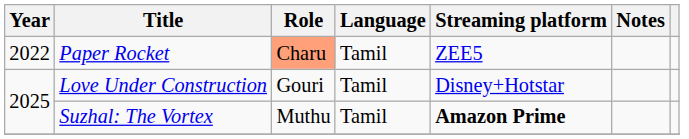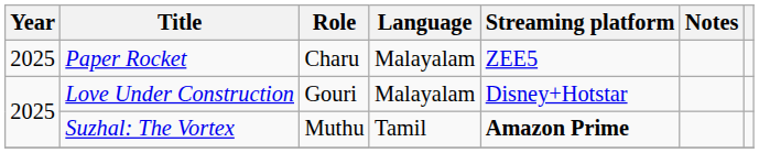 <table class="wikitable sortable">
 <tr>
 <th>Year</th>
 <th>Title</th>
 <th class="unsortable">Role</th>
 <th class="unsortable">Language</th>
 <th class="unsortable">Streaming platform</th>
 <th class="unsortable">Notes</th>
 <th class="unsortable"></th>
 </tr>
 <tr>
-<td>2022</td>
+<td>2025</td>
 <td><em><a href='#'>Paper Rocket</a></em></td>
-<td style="background: lightsalmon;">Charu</td>
-<td>Tamil</td>
+<td>Charu</td>
+<td>Malayalam</td>
 <td><a href='#'>ZEE5</a></td>
 <td></td>
 <td></td>
 </tr>
 <tr>
 <td rowspan="2">2025</td>
 <td><em><a href='#'>Love Under Construction</a></em></td>
 <td>Gouri</td>
-<td>Tamil</td>
+<td>Malayalam</td>
 <td><a href='#'>Disney+Hotstar</a></td>
 <td></td>
 <td></td>
 </tr>
 <tr>
 <td><em><a href='#'>Suzhal: The Vortex</a></em></td>
 <td>Muthu</td>
 <td>Tamil</td>
 <td><strong>Amazon Prime</strong></td>
 <td></td>
 <td></td>
 </tr>
 <tr>
 </tr>
 </table>
